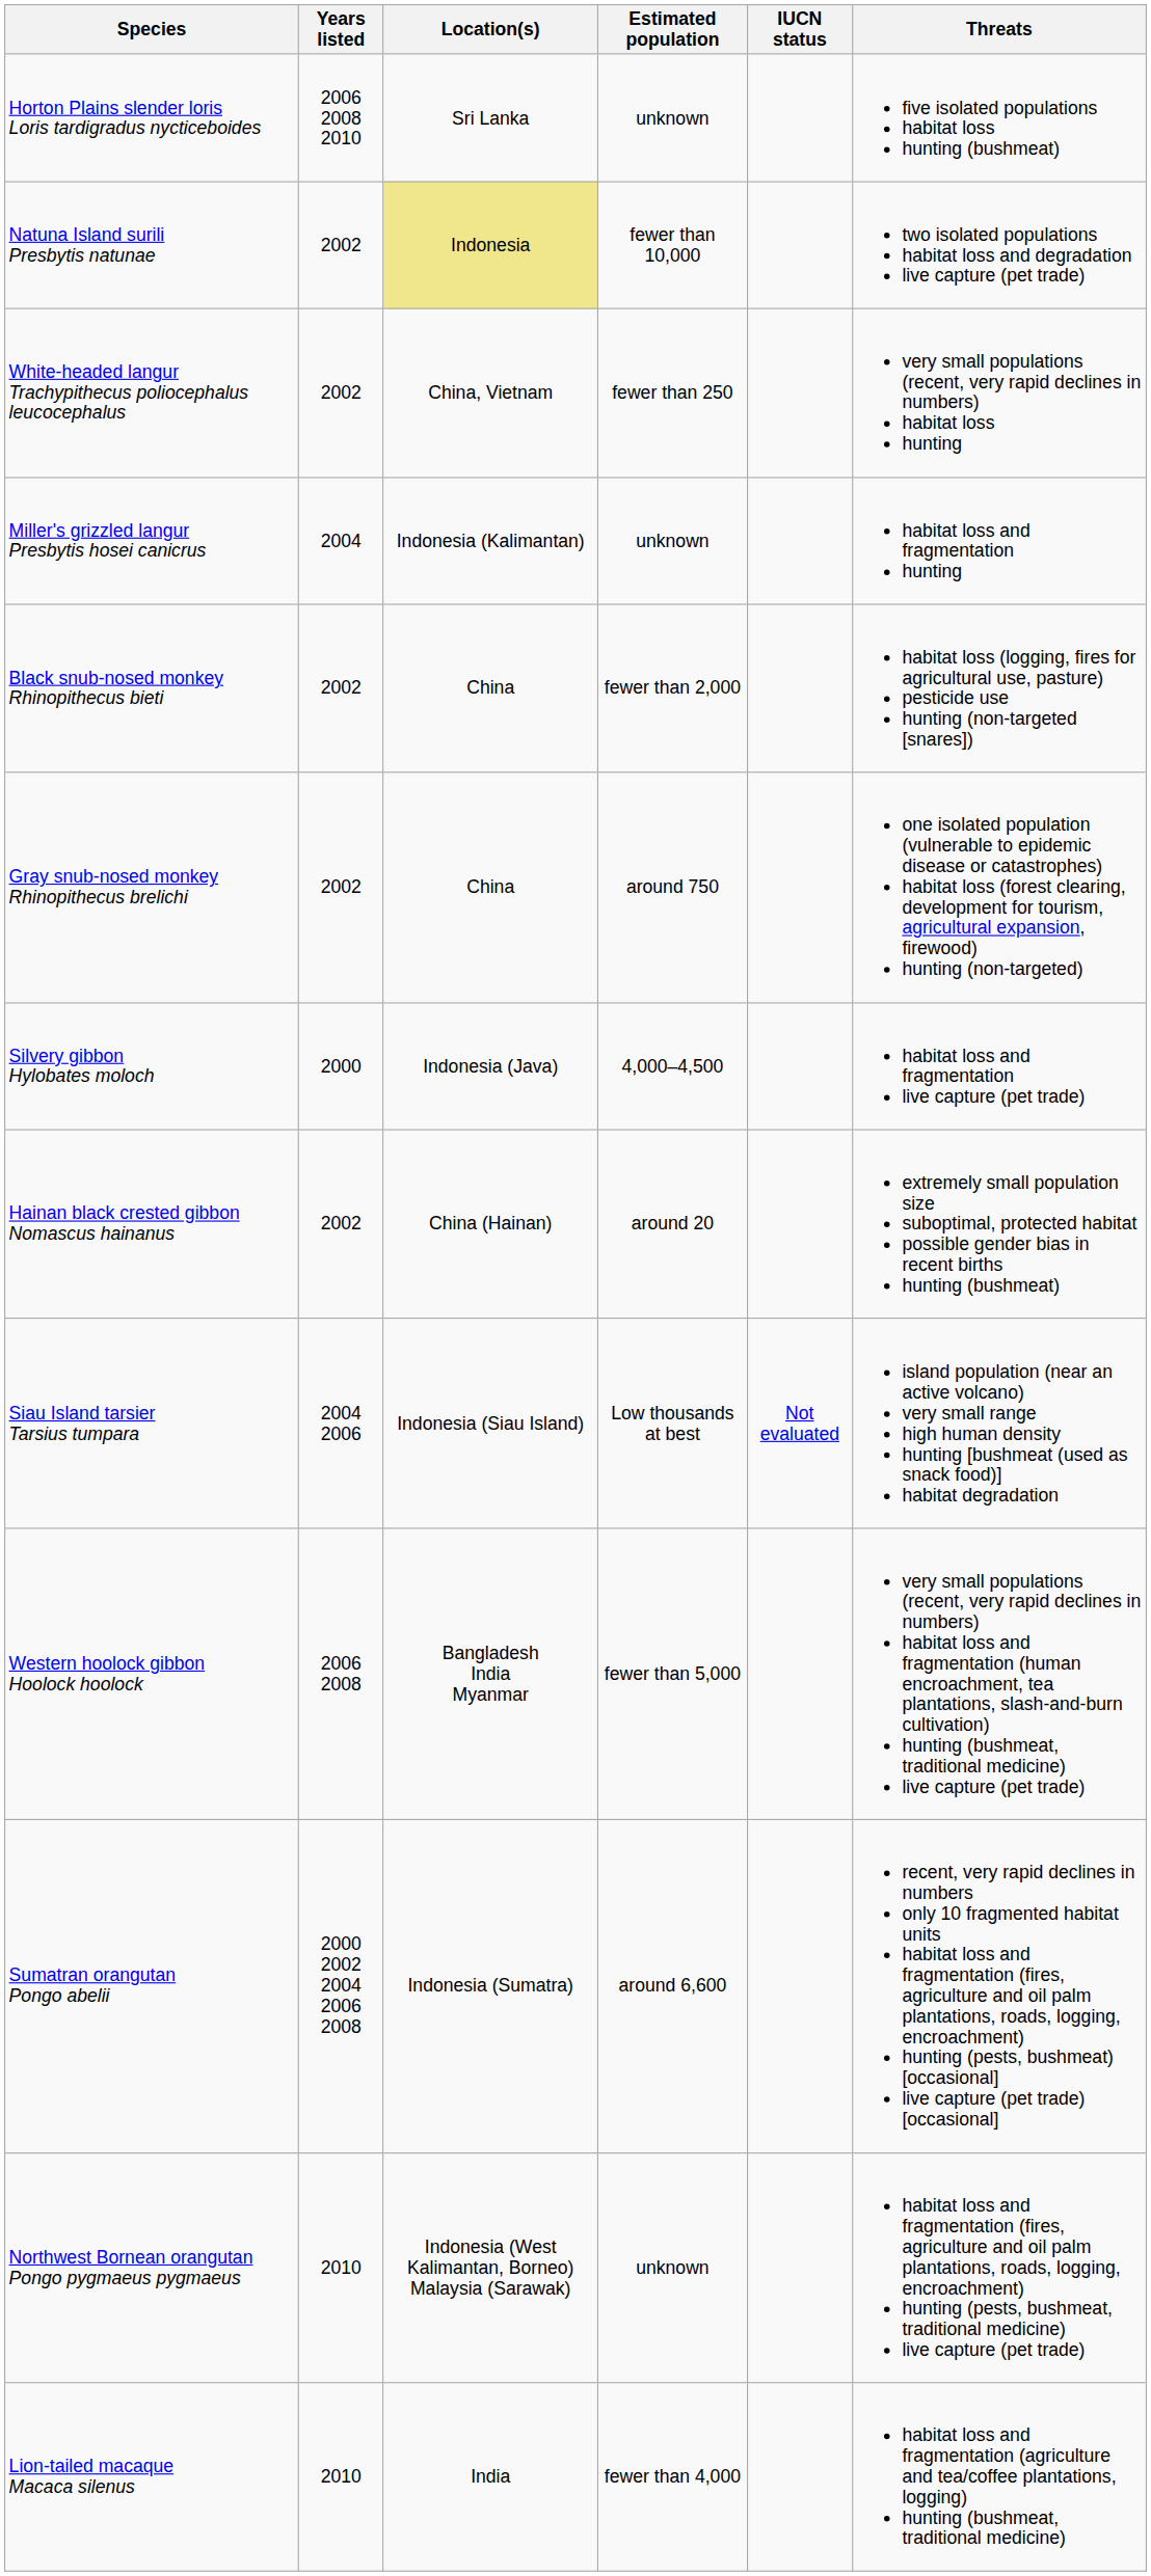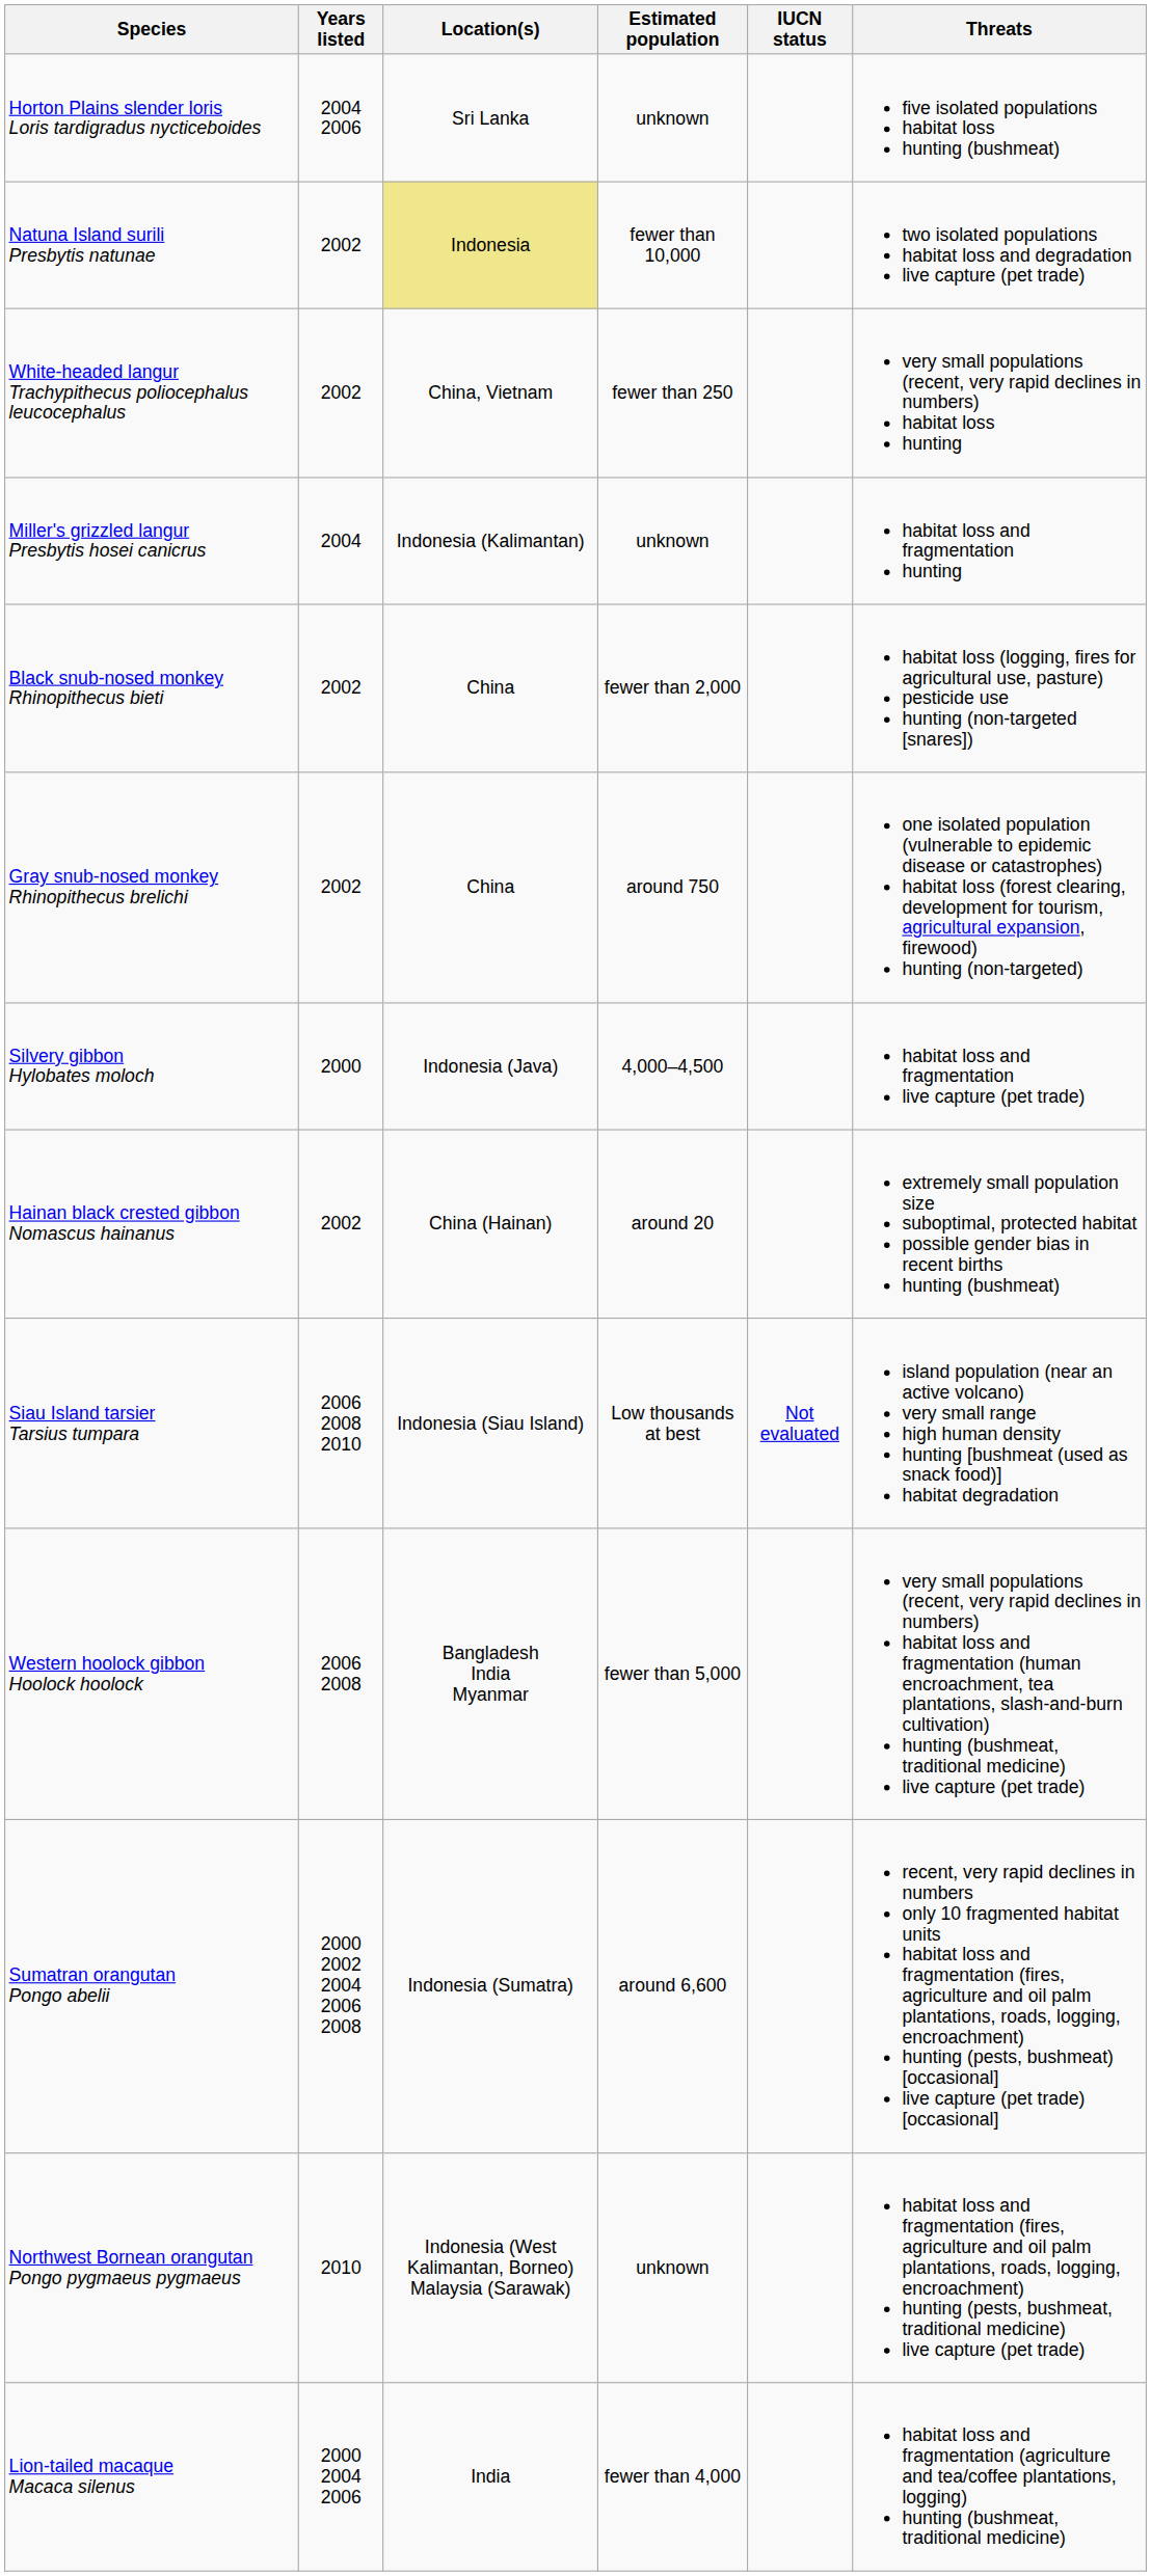 <table class="wikitable" width="1000px">
 <tr>
 <th scope=col width="250">Species</th>
 <th scope=col>Years listed</th>
 <th scope=col>Location(s)</th>
 <th scope=col>Estimated population</th>
 <th scope=col>IUCN status</th>
 <th scope=col width="250">Threats</th>
 </tr>
 <tr>
 <td><a href='#'>Horton Plains slender loris</a><br><em>Loris tardigradus nycticeboides</em></td>
-<td align="center">2006<br>2008<br>2010</td>
+<td align="center">2004<br>2006</td>
 <td align="center">Sri Lanka</td>
 <td align="center">unknown</td>
 <td align="center"></td>
 <td><br><ul><li>five isolated populations</li><li>habitat loss</li><li>hunting (bushmeat)</li></ul></td>
 </tr>
 <tr>
 <td><a href='#'>Natuna Island surili</a><br><em>Presbytis natunae</em></td>
 <td align="center">2002</td>
 <td align="center" style="background: khaki;">Indonesia</td>
 <td align="center">fewer than 10,000</td>
 <td align="center"></td>
 <td><br><ul><li>two isolated populations</li><li>habitat loss and degradation</li><li>live capture (pet trade)</li></ul></td>
 </tr>
 <tr>
 <td><a href='#'>White-headed langur</a><br><em>Trachypithecus poliocephalus leucocephalus</em></td>
 <td align="center">2002</td>
 <td align="center">China, Vietnam</td>
 <td align="center">fewer than 250</td>
 <td align="center"></td>
 <td><br><ul><li>very small populations (recent, very rapid declines in numbers)</li><li>habitat loss</li><li>hunting</li></ul></td>
 </tr>
 <tr>
 <td> <a href='#'>Miller's grizzled langur</a><br><em>Presbytis hosei canicrus</em></td>
 <td align="center">2004</td>
 <td align="center">Indonesia (Kalimantan)</td>
 <td align="center">unknown</td>
 <td align="center"></td>
 <td><br><ul><li>habitat loss and fragmentation</li><li>hunting</li></ul></td>
 </tr>
 <tr>
 <td> <a href='#'>Black snub-nosed monkey</a><br><em>Rhinopithecus bieti</em></td>
 <td align="center">2002</td>
 <td align="center">China</td>
 <td align="center">fewer than 2,000</td>
 <td align="center"></td>
 <td><br><ul><li>habitat loss (logging, fires for agricultural use, pasture)</li><li>pesticide use</li><li>hunting (non-targeted [snares])</li></ul></td>
 </tr>
 <tr>
 <td> <a href='#'>Gray snub-nosed monkey</a><br><em>Rhinopithecus brelichi</em></td>
 <td align="center">2002</td>
 <td align="center">China</td>
 <td align="center">around 750</td>
 <td align="center"></td>
 <td><br><ul><li>one isolated population (vulnerable to epidemic disease or catastrophes)</li><li>habitat loss (forest clearing, development for tourism, <a href='#'>agricultural expansion</a>, firewood)</li><li>hunting (non-targeted)</li></ul></td>
 </tr>
 <tr>
 <td> <a href='#'>Silvery gibbon</a><br><em>Hylobates moloch</em></td>
 <td align="center">2000</td>
 <td align="center">Indonesia (Java)</td>
 <td align="center">4,000–4,500</td>
 <td align="center"></td>
 <td><br><ul><li>habitat loss and fragmentation</li><li>live capture (pet trade)</li></ul></td>
 </tr>
 <tr>
 <td> <a href='#'>Hainan black crested gibbon</a><br><em>Nomascus hainanus</em></td>
 <td align="center">2002</td>
 <td align="center">China (Hainan)</td>
 <td align="center">around 20</td>
 <td align="center"></td>
 <td><br><ul><li>extremely small population size</li><li>suboptimal, protected habitat</li><li>possible gender bias in recent births</li><li>hunting (bushmeat)</li></ul></td>
 </tr>
 <tr>
 <td> <a href='#'>Siau Island tarsier</a><br><em>Tarsius tumpara</em></td>
-<td align="center">2004<br>2006</td>
+<td align="center">2006<br>2008<br>2010</td>
 <td align="center">Indonesia (Siau Island)</td>
 <td align="center">Low thousands at best</td>
 <td align="center"><a href='#'>Not evaluated</a></td>
 <td><br><ul><li>island population (near an active volcano)</li><li>very small range</li><li>high human density</li><li>hunting [bushmeat (used as snack food)]</li><li>habitat degradation</li></ul></td>
 </tr>
 <tr>
 <td> <a href='#'>Western hoolock gibbon</a><br><em>Hoolock hoolock</em></td>
 <td align="center">2006<br>2008</td>
 <td align="center">Bangladesh<br>India<br>Myanmar</td>
 <td align="center">fewer than 5,000</td>
 <td align="center"></td>
 <td><br><ul><li>very small populations (recent, very rapid declines in numbers)</li><li>habitat loss and fragmentation (human encroachment, tea plantations, slash-and-burn cultivation)</li><li>hunting (bushmeat, traditional medicine)</li><li>live capture (pet trade)</li></ul></td>
 </tr>
 <tr>
 <td> <a href='#'>Sumatran orangutan</a><br><em>Pongo abelii</em></td>
 <td align="center">2000<br>2002<br>2004<br>2006<br>2008</td>
 <td align="center">Indonesia (Sumatra)</td>
 <td align="center">around 6,600</td>
 <td align="center"></td>
 <td><br><ul><li>recent, very rapid declines in numbers</li><li>only 10 fragmented habitat units</li><li>habitat loss and fragmentation (fires, agriculture and oil palm plantations, roads, logging, encroachment)</li><li>hunting (pests, bushmeat) [occasional]</li><li>live capture (pet trade) [occasional]</li></ul></td>
 </tr>
 <tr>
 <td> <a href='#'>Northwest Bornean orangutan</a><br><em>Pongo pygmaeus pygmaeus</em></td>
 <td align="center">2010</td>
 <td align="center">Indonesia (West Kalimantan, Borneo)<br>Malaysia (Sarawak)</td>
 <td align="center">unknown</td>
 <td align="center"></td>
 <td><br><ul><li>habitat loss and fragmentation (fires, agriculture and oil palm plantations, roads, logging, encroachment)</li><li>hunting (pests, bushmeat, traditional medicine)</li><li>live capture (pet trade)</li></ul></td>
 </tr>
 <tr>
 <td> <a href='#'>Lion-tailed macaque</a><br><em>Macaca silenus</em></td>
-<td align="center">2010</td>
+<td align="center">2000<br>2004<br>2006</td>
 <td align="center">India</td>
 <td align="center">fewer than 4,000</td>
 <td align="center"></td>
 <td><br><ul><li>habitat loss and fragmentation (agriculture and tea/coffee plantations, logging)</li><li>hunting (bushmeat, traditional medicine)</li></ul></td>
 </tr>
 </table>
